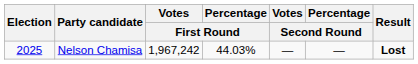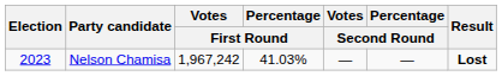 <table class=wikitable style=text-align:center>
 <tr>
 <th rowspan="2"><strong>Election</strong></th>
 <th rowspan="2"><strong>Party candidate</strong></th>
 <th><strong>Votes</strong></th>
 <th>Percentage</th>
 <th><strong>Votes</strong></th>
 <th>Percentage</th>
 <th rowspan="2">Result</th>
 </tr>
 <tr>
 <th colspan="2">First Round</th>
 <th colspan="2">Second Round</th>
 </tr>
 <tr>
-<td><a href='#'>2025</a></td>
+<td><a href='#'>2023</a></td>
 <td><a href='#'>Nelson Chamisa</a></td>
 <td>1,967,242</td>
-<td>44.03%</td>
+<td>41.03%</td>
 <td>—</td>
 <td>—</td>
 <td><strong>Lost</strong> </td>
 </tr>
 </table>
